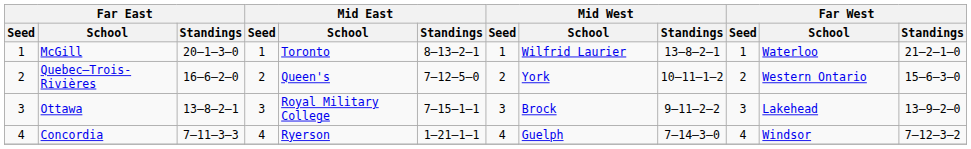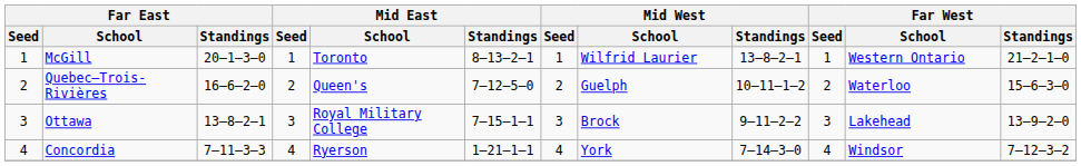 <table class="wikitable">
 <tr>
 <th colspan=3>Far East</th>
 <th colspan=3>Mid East</th>
 <th colspan=3>Mid West</th>
 <th colspan=3>Far West</th>
 </tr>
 <tr>
 <th>Seed</th>
 <th style="width:150px">School</th>
 <th>Standings</th>
 <th>Seed</th>
 <th style="width:150px">School</th>
 <th>Standings</th>
 <th>Seed</th>
 <th style="width:150px">School</th>
 <th>Standings</th>
 <th>Seed</th>
 <th style="width:150px">School</th>
 <th>Standings</th>
 </tr>
 <tr>
 <td align=center>1</td>
 <td><a href='#'>McGill</a></td>
 <td align=center>20–1–3–0</td>
 <td align=center>1</td>
 <td><a href='#'>Toronto</a></td>
 <td align=center>8–13–2–1</td>
 <td align=center>1</td>
 <td><a href='#'>Wilfrid Laurier</a></td>
 <td align=center>13–8–2–1</td>
 <td align=center>1</td>
-<td><a href='#'>Waterloo</a></td>
+<td><a href='#'>Western Ontario</a></td>
 <td align=center>21–2–1–0</td>
 </tr>
 <tr>
 <td align=center>2</td>
 <td><a href='#'>Quebec–Trois-Rivières</a></td>
 <td align=center>16–6–2–0</td>
 <td align=center>2</td>
 <td><a href='#'>Queen's</a></td>
 <td align=center>7–12–5–0</td>
 <td align=center>2</td>
-<td><a href='#'>York</a></td>
+<td><a href='#'>Guelph</a></td>
 <td align=center>10–11–1–2</td>
 <td align=center>2</td>
-<td><a href='#'>Western Ontario</a></td>
+<td><a href='#'>Waterloo</a></td>
 <td align=center>15–6–3–0</td>
 </tr>
 <tr>
 <td align=center>3</td>
 <td><a href='#'>Ottawa</a></td>
 <td align=center>13–8–2–1</td>
 <td align=center>3</td>
 <td><a href='#'>Royal Military College</a></td>
 <td align=center>7–15–1–1</td>
 <td align=center>3</td>
 <td><a href='#'>Brock</a></td>
 <td align=center>9–11–2–2</td>
 <td align=center>3</td>
 <td><a href='#'>Lakehead</a></td>
 <td align=center>13–9–2–0</td>
 </tr>
 <tr>
 <td align=center>4</td>
 <td><a href='#'>Concordia</a></td>
 <td align=center>7–11–3–3</td>
 <td align=center>4</td>
 <td><a href='#'>Ryerson</a></td>
 <td align=center>1–21–1–1</td>
 <td align=center>4</td>
-<td><a href='#'>Guelph</a></td>
+<td><a href='#'>York</a></td>
 <td align=center>7–14–3–0</td>
 <td align=center>4</td>
 <td><a href='#'>Windsor</a></td>
 <td align=center>7–12–3–2</td>
 </tr>
 <tr>
 </tr>
 </table>
